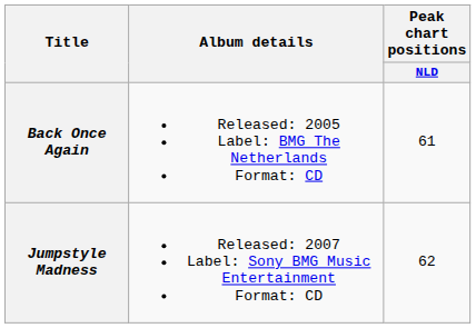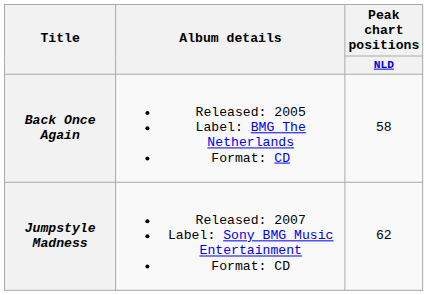 <table class="wikitable plainrowheaders" style="text-align:center;">
 <tr>
 <th scope="col" rowspan="2" style="width:8em;">Title</th>
 <th scope="col" rowspan="2" style="width:17em;">Album details</th>
 <th scope="col">Peak chart positions</th>
 </tr>
 <tr>
 <th style="width:2.5em; font-size:85%"><a href='#'>NLD</a><br></th>
 </tr>
 <tr>
 <th scope="row"><em>Back Once Again</em></th>
 <td><br><ul><li>Released: 2005</li><li>Label: <a href='#'>BMG The Netherlands</a></li><li>Format: <a href='#'>CD</a></li></ul></td>
-<td>61</td>
+<td>58</td>
 </tr>
 <tr>
 <th scope="row"><em>Jumpstyle Madness</em></th>
 <td><br><ul><li>Released: 2007</li><li>Label: <a href='#'>Sony BMG Music Entertainment</a></li><li>Format: CD</li></ul></td>
 <td>62</td>
 </tr>
 </table>
